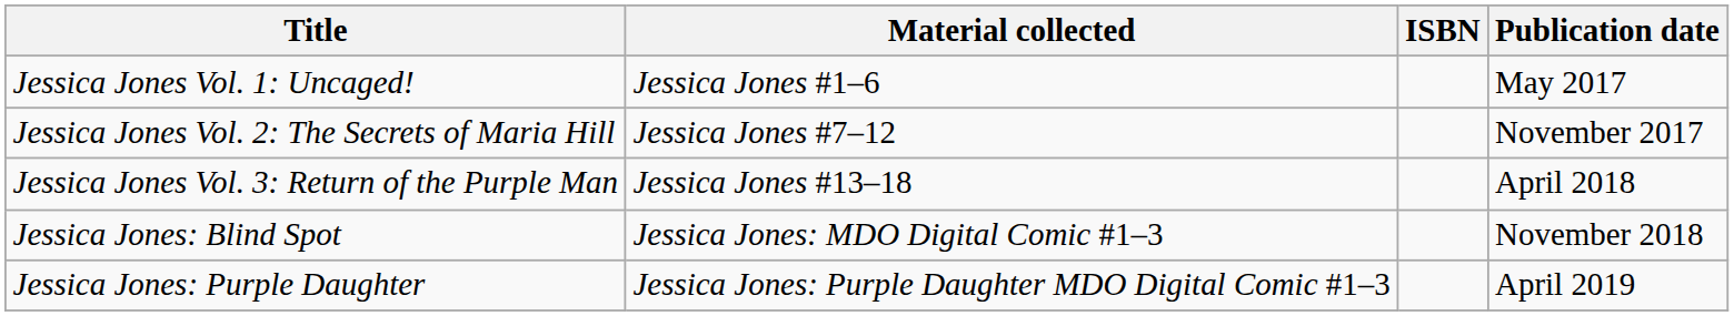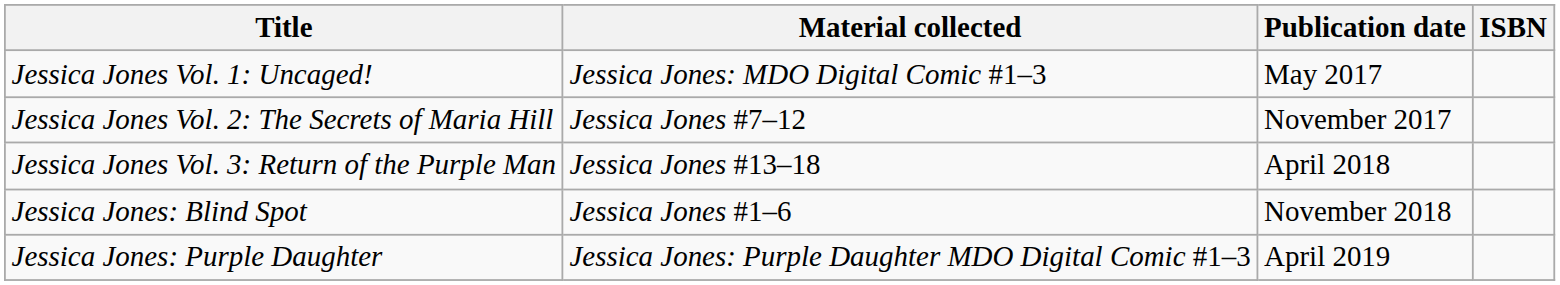 <table class="wikitable">
 <tr>
 <th>Title</th>
 <th>Material collected</th>
+<th>Publication date</th>
 <th>ISBN</th>
-<th>Publication date</th>
 </tr>
 <tr>
 <td><em>Jessica Jones Vol. 1: Uncaged!</em></td>
-<td><em>Jessica Jones</em> #1–6</td>
+<td><em>Jessica Jones: MDO Digital Comic</em> #1–3</td>
+<td>May 2017</td>
 <td></td>
-<td>May 2017</td>
 </tr>
 <tr>
 <td><em>Jessica Jones Vol. 2: The Secrets of Maria Hill</em></td>
 <td><em>Jessica Jones</em> #7–12</td>
+<td>November 2017</td>
 <td></td>
-<td>November 2017</td>
 </tr>
 <tr>
 <td><em>Jessica Jones Vol. 3: Return of the Purple Man</em></td>
 <td><em>Jessica Jones</em> #13–18</td>
+<td>April 2018</td>
 <td></td>
-<td>April 2018</td>
 </tr>
 <tr>
 <td><em>Jessica Jones: Blind Spot</em></td>
-<td><em>Jessica Jones: MDO Digital Comic</em> #1–3</td>
+<td><em>Jessica Jones</em> #1–6</td>
+<td>November 2018</td>
 <td></td>
-<td>November 2018</td>
 </tr>
 <tr>
 <td><em>Jessica Jones: Purple Daughter</em></td>
 <td><em>Jessica Jones: Purple Daughter MDO Digital Comic</em> #1–3</td>
+<td>April 2019</td>
 <td></td>
-<td>April 2019</td>
 </tr>
 </table>
